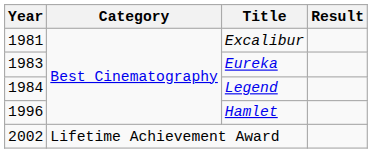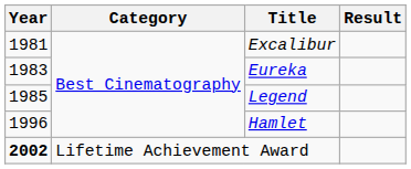 <table class="wikitable">
 <tr>
 <th>Year</th>
 <th>Category</th>
 <th>Title</th>
 <th>Result</th>
 </tr>
 <tr>
 <td>1981</td>
 <td rowspan=4><a href='#'>Best Cinematography</a></td>
 <td><em>Excalibur</em></td>
 <td></td>
 </tr>
 <tr>
 <td>1983</td>
 <td><em><a href='#'>Eureka</a></em></td>
 <td></td>
 </tr>
 <tr>
-<td>1984</td>
+<td>1985</td>
 <td><em><a href='#'>Legend</a></em></td>
 <td></td>
 </tr>
 <tr>
 <td>1996</td>
 <td><em><a href='#'>Hamlet</a></em></td>
 <td></td>
 </tr>
 <tr>
-<td>2002</td>
+<td><strong>2002</strong></td>
 <td colspan=2>Lifetime Achievement Award</td>
 <td></td>
 </tr>
 </table>
